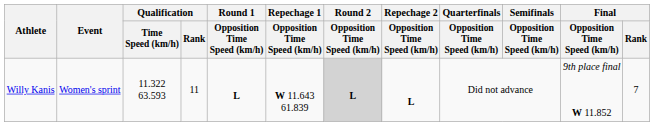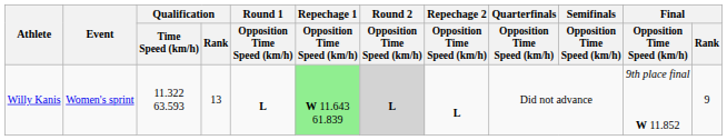 <table class="wikitable" style="font-size:90%">
 <tr>
 <th rowspan="2">Athlete</th>
 <th rowspan="2">Event</th>
 <th colspan=2>Qualification</th>
 <th>Round 1</th>
 <th>Repechage 1</th>
 <th>Round 2</th>
 <th>Repechage 2</th>
 <th>Quarterfinals</th>
 <th>Semifinals</th>
 <th colspan=2>Final</th>
 </tr>
 <tr style="font-size:95%">
 <th>Time<br>Speed (km/h)</th>
 <th>Rank</th>
 <th>Opposition<br>Time<br>Speed (km/h)</th>
 <th>Opposition<br>Time<br>Speed (km/h)</th>
 <th>Opposition<br>Time<br>Speed (km/h)</th>
 <th>Opposition<br>Time<br>Speed (km/h)</th>
 <th>Opposition<br>Time<br>Speed (km/h)</th>
 <th>Opposition<br>Time<br>Speed (km/h)</th>
 <th>Opposition<br>Time<br>Speed (km/h)</th>
 <th>Rank</th>
 </tr>
 <tr align=center>
 <td align=left><a href='#'>Willy Kanis</a></td>
 <td align=left><a href='#'>Women's sprint</a></td>
 <td>11.322<br>63.593</td>
-<td>11</td>
+<td>13</td>
 <td><br><strong>L</strong></td>
-<td><br><br><strong>W</strong> 11.643<br>61.839</td>
+<td style="background: lightgreen;"><br><br><strong>W</strong> 11.643<br>61.839</td>
 <td style="background: lightgrey;"><br><strong>L</strong></td>
 <td><br><br><strong>L</strong></td>
 <td colspan=2>Did not advance</td>
 <td><em>9th place final</em><br><br><br><br><strong>W</strong> 11.852</td>
-<td>7</td>
+<td>9</td>
 </tr>
 </table>
